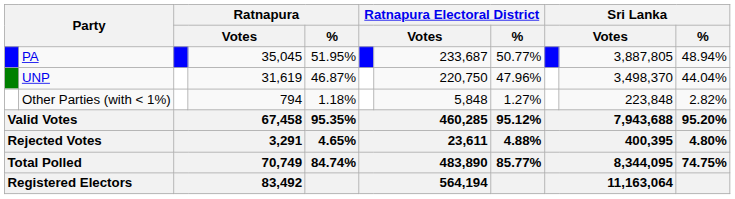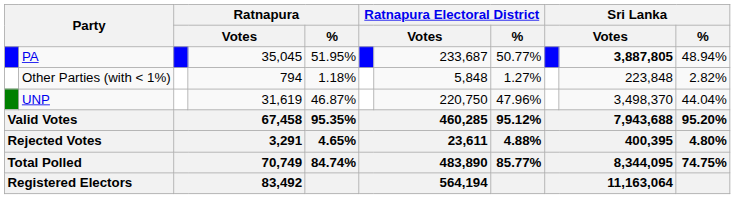 <table class="wikitable">
 <tr>
 <th colspan="2" width="144px"rowspan="2">Party</th>
 <th colspan="3" width="216px">Ratnapura</th>
 <th colspan="3" width="216px"><a href='#'>Ratnapura Electoral District</a></th>
 <th colspan="3" width="216px">Sri Lanka</th>
 </tr>
 <tr>
 <th colspan="2" width="144px">Votes</th>
 <th>%</th>
 <th colspan="2" width="144px">Votes</th>
 <th>%</th>
 <th colspan="2" width="144px">Votes</th>
 <th>%</th>
 </tr>
 <tr>
 <td style="background-color:blue;" width="10px"></td>
 <td style="text-align:left;"><a href='#'>PA</a></td>
 <td style="background-color:blue;" width="10px"></td>
 <td style="text-align:right;">35,045</td>
 <td style="text-align:right;">51.95%</td>
 <td style="background-color:blue;" width="10px"></td>
 <td style="text-align:right;">233,687</td>
 <td style="text-align:right;">50.77%</td>
 <td style="background-color:blue;" width="10px"></td>
-<td style="text-align:right;">3,887,805</td>
+<td style="text-align:right;"><strong>3,887,805</strong></td>
 <td style="text-align:right;">48.94%</td>
+</tr>
+<tr>
+<td style="background-color:white;" width="10px"></td>
+<td style="text-align:left;">Other Parties (with < 1%)</td>
+<td style="background-color:white;" width="10px"></td>
+<td style="text-align:right;">794</td>
+<td style="text-align:right;">1.18%</td>
+<td style="background-color:white;" width="10px"></td>
+<td style="text-align:right;">5,848</td>
+<td style="text-align:right;">1.27%</td>
+<td style="background-color:white;" width="10px"></td>
+<td style="text-align:right;">223,848</td>
+<td style="text-align:right;">2.82%</td>
 </tr>
 <tr>
 <td style="background-color:green;" width="10px"></td>
 <td style="text-align:left;"><a href='#'>UNP</a></td>
 <td style="background-color:white;" width="10px"></td>
 <td style="text-align:right;">31,619</td>
 <td style="text-align:right;">46.87%</td>
 <td style="background-color:white;" width="10px"></td>
 <td style="text-align:right;">220,750</td>
 <td style="text-align:right;">47.96%</td>
 <td style="background-color:white;" width="10px"></td>
 <td style="text-align:right;">3,498,370</td>
 <td style="text-align:right;">44.04%</td>
-</tr>
-<tr>
-<td style="background-color:white;" width="10px"></td>
-<td style="text-align:left;">Other Parties (with < 1%)</td>
-<td style="background-color:white;" width="10px"></td>
-<td style="text-align:right;">794</td>
-<td style="text-align:right;">1.18%</td>
-<td style="background-color:white;" width="10px"></td>
-<td style="text-align:right;">5,848</td>
-<td style="text-align:right;">1.27%</td>
-<td style="background-color:white;" width="10px"></td>
-<td style="text-align:right;">223,848</td>
-<td style="text-align:right;">2.82%</td>
 </tr>
 <tr>
 <th colspan="2" width="144px"style="text-align:left;">Valid Votes</th>
 <th style="text-align:right;"colspan="2" width="144px">67,458</th>
 <th style="text-align:right;">95.35%</th>
 <th style="text-align:right;"colspan="2" width="144px">460,285</th>
 <th style="text-align:right;">95.12%</th>
 <th style="text-align:right;"colspan="2" width="144px">7,943,688</th>
 <th style="text-align:right;">95.20%</th>
 </tr>
 <tr>
 <th colspan="2" width="144px"style="text-align:left;">Rejected Votes</th>
 <th style="text-align:right;"colspan="2" width="144px">3,291</th>
 <th style="text-align:right;">4.65%</th>
 <th style="text-align:right;"colspan="2" width="144px">23,611</th>
 <th style="text-align:right;">4.88%</th>
 <th style="text-align:right;"colspan="2" width="144px">400,395</th>
 <th style="text-align:right;">4.80%</th>
 </tr>
 <tr>
 <th colspan="2" width="144px"style="text-align:left;">Total Polled</th>
 <th style="text-align:right;"colspan="2" width="144px">70,749</th>
 <th style="text-align:right;">84.74%</th>
 <th style="text-align:right;"colspan="2" width="144px">483,890</th>
 <th style="text-align:right;">85.77%</th>
 <th style="text-align:right;"colspan="2" width="144px">8,344,095</th>
 <th style="text-align:right;">74.75%</th>
 </tr>
 <tr>
 <th colspan="2" width="144px"style="text-align:left;">Registered Electors</th>
 <th style="text-align:right;"colspan="2" width="144px">83,492</th>
 <th></th>
 <th style="text-align:right;"colspan="2" width="144px">564,194</th>
 <th></th>
 <th style="text-align:right;"colspan="2" width="144px">11,163,064</th>
 <th></th>
 </tr>
 </table>
